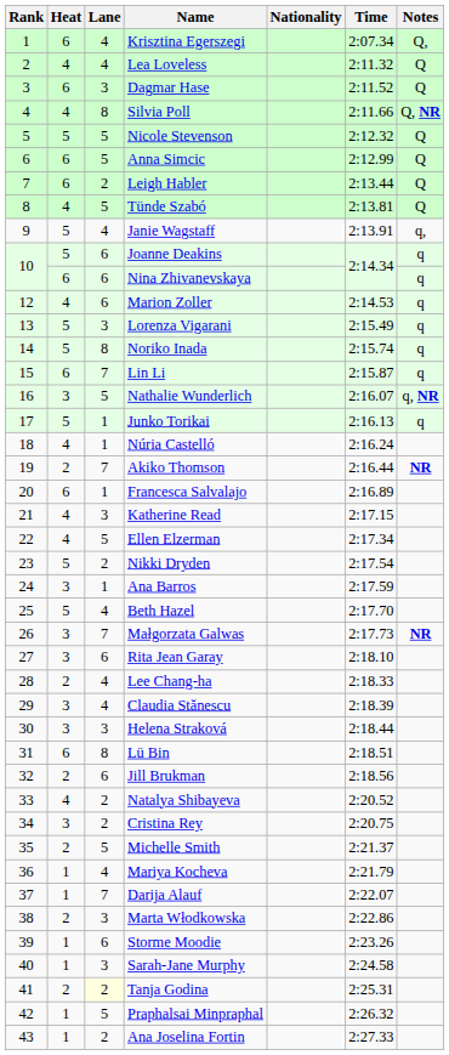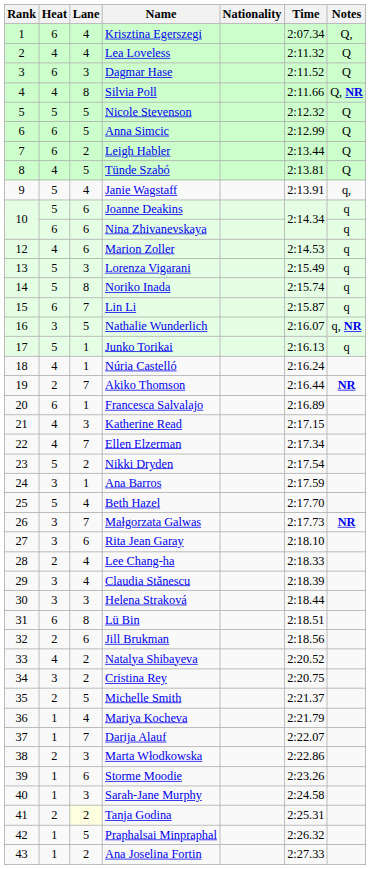 <table class="wikitable sortable" style="text-align:center">
 <tr>
 <th>Rank</th>
 <th>Heat</th>
 <th>Lane</th>
 <th>Name</th>
 <th>Nationality</th>
 <th>Time</th>
 <th>Notes</th>
 </tr>
 <tr bgcolor=#cfc>
 <td>1</td>
 <td>6</td>
 <td>4</td>
 <td align=left><a href='#'>Krisztina Egerszegi</a></td>
 <td align=left></td>
 <td>2:07.34</td>
 <td>Q, </td>
 </tr>
 <tr bgcolor=#cfc>
 <td>2</td>
 <td>4</td>
 <td>4</td>
 <td align=left><a href='#'>Lea Loveless</a></td>
 <td align=left></td>
 <td>2:11.32</td>
 <td>Q</td>
 </tr>
 <tr bgcolor=#cfc>
 <td>3</td>
 <td>6</td>
 <td>3</td>
 <td align=left><a href='#'>Dagmar Hase</a></td>
 <td align=left></td>
 <td>2:11.52</td>
 <td>Q</td>
 </tr>
 <tr bgcolor=#cfc>
 <td>4</td>
 <td>4</td>
 <td>8</td>
 <td align=left><a href='#'>Silvia Poll</a></td>
 <td align=left></td>
 <td>2:11.66</td>
 <td>Q, <strong><a href='#'>NR</a></strong></td>
 </tr>
 <tr bgcolor=#cfc>
 <td>5</td>
 <td>5</td>
 <td>5</td>
 <td align=left><a href='#'>Nicole Stevenson</a></td>
 <td align=left></td>
 <td>2:12.32</td>
 <td>Q</td>
 </tr>
 <tr bgcolor=#cfc>
 <td>6</td>
 <td>6</td>
 <td>5</td>
 <td align=left><a href='#'>Anna Simcic</a></td>
 <td align=left></td>
 <td>2:12.99</td>
 <td>Q</td>
 </tr>
 <tr bgcolor=#cfc>
 <td>7</td>
 <td>6</td>
 <td>2</td>
 <td align=left><a href='#'>Leigh Habler</a></td>
 <td align=left></td>
 <td>2:13.44</td>
 <td>Q</td>
 </tr>
 <tr bgcolor=#cfc>
 <td>8</td>
 <td>4</td>
 <td>5</td>
 <td align=left><a href='#'>Tünde Szabó</a></td>
 <td align=left></td>
 <td>2:13.81</td>
 <td>Q</td>
 </tr>
 <tr>
 <td>9</td>
 <td>5</td>
 <td>4</td>
 <td align=left><a href='#'>Janie Wagstaff</a></td>
 <td align=left></td>
 <td>2:13.91</td>
 <td>q, </td>
 </tr>
 <tr bgcolor=e5ffe5>
 <td rowspan=2>10</td>
 <td>5</td>
 <td>6</td>
 <td align=left><a href='#'>Joanne Deakins</a></td>
 <td align=left></td>
 <td rowspan=2>2:14.34</td>
 <td>q</td>
 </tr>
 <tr bgcolor=e5ffe5>
 <td>6</td>
 <td>6</td>
 <td align=left><a href='#'>Nina Zhivanevskaya</a></td>
 <td align=left></td>
 <td>q</td>
 </tr>
 <tr bgcolor=e5ffe5>
 <td>12</td>
 <td>4</td>
 <td>6</td>
 <td align=left><a href='#'>Marion Zoller</a></td>
 <td align=left></td>
 <td>2:14.53</td>
 <td>q</td>
 </tr>
 <tr bgcolor=e5ffe5>
 <td>13</td>
 <td>5</td>
 <td>3</td>
 <td align=left><a href='#'>Lorenza Vigarani</a></td>
 <td align=left></td>
 <td>2:15.49</td>
 <td>q</td>
 </tr>
 <tr bgcolor=e5ffe5>
 <td>14</td>
 <td>5</td>
 <td>8</td>
 <td align=left><a href='#'>Noriko Inada</a></td>
 <td align=left></td>
 <td>2:15.74</td>
 <td>q</td>
 </tr>
 <tr bgcolor=e5ffe5>
 <td>15</td>
 <td>6</td>
 <td>7</td>
 <td align=left><a href='#'>Lin Li</a></td>
 <td align=left></td>
 <td>2:15.87</td>
 <td>q</td>
 </tr>
 <tr bgcolor=e5ffe5>
 <td>16</td>
 <td>3</td>
 <td>5</td>
 <td align=left><a href='#'>Nathalie Wunderlich</a></td>
 <td align=left></td>
 <td>2:16.07</td>
 <td>q, <strong><a href='#'>NR</a></strong></td>
 </tr>
 <tr bgcolor=e5ffe5>
 <td>17</td>
 <td>5</td>
 <td>1</td>
 <td align=left><a href='#'>Junko Torikai</a></td>
 <td align=left></td>
 <td>2:16.13</td>
 <td>q</td>
 </tr>
 <tr>
 <td>18</td>
 <td>4</td>
 <td>1</td>
 <td align=left><a href='#'>Núria Castelló</a></td>
 <td align=left></td>
 <td>2:16.24</td>
 <td></td>
 </tr>
 <tr>
 <td>19</td>
 <td>2</td>
 <td>7</td>
 <td align=left><a href='#'>Akiko Thomson</a></td>
 <td align=left></td>
 <td>2:16.44</td>
 <td><strong><a href='#'>NR</a></strong></td>
 </tr>
 <tr>
 <td>20</td>
 <td>6</td>
 <td>1</td>
 <td align=left><a href='#'>Francesca Salvalajo</a></td>
 <td align=left></td>
 <td>2:16.89</td>
 <td></td>
 </tr>
 <tr>
 <td>21</td>
 <td>4</td>
 <td>3</td>
 <td align=left><a href='#'>Katherine Read</a></td>
 <td align=left></td>
 <td>2:17.15</td>
 <td></td>
 </tr>
 <tr>
 <td>22</td>
 <td>4</td>
-<td>5</td>
+<td>7</td>
 <td align=left><a href='#'>Ellen Elzerman</a></td>
 <td align=left></td>
 <td>2:17.34</td>
 <td></td>
 </tr>
 <tr>
 <td>23</td>
 <td>5</td>
 <td>2</td>
 <td align=left><a href='#'>Nikki Dryden</a></td>
 <td align=left></td>
 <td>2:17.54</td>
 <td></td>
 </tr>
 <tr>
 <td>24</td>
 <td>3</td>
 <td>1</td>
 <td align=left><a href='#'>Ana Barros</a></td>
 <td align=left></td>
 <td>2:17.59</td>
 <td></td>
 </tr>
 <tr>
 <td>25</td>
 <td>5</td>
 <td>4</td>
 <td align=left><a href='#'>Beth Hazel</a></td>
 <td align=left></td>
 <td>2:17.70</td>
 <td></td>
 </tr>
 <tr>
 <td>26</td>
 <td>3</td>
 <td>7</td>
 <td align=left><a href='#'>Małgorzata Galwas</a></td>
 <td align=left></td>
 <td>2:17.73</td>
 <td><strong><a href='#'>NR</a></strong></td>
 </tr>
 <tr>
 <td>27</td>
 <td>3</td>
 <td>6</td>
 <td align=left><a href='#'>Rita Jean Garay</a></td>
 <td align=left></td>
 <td>2:18.10</td>
 <td></td>
 </tr>
 <tr>
 <td>28</td>
 <td>2</td>
 <td>4</td>
 <td align=left><a href='#'>Lee Chang-ha</a></td>
 <td align=left></td>
 <td>2:18.33</td>
 <td></td>
 </tr>
 <tr>
 <td>29</td>
 <td>3</td>
 <td>4</td>
 <td align=left><a href='#'>Claudia Stănescu</a></td>
 <td align=left></td>
 <td>2:18.39</td>
 <td></td>
 </tr>
 <tr>
 <td>30</td>
 <td>3</td>
 <td>3</td>
 <td align=left><a href='#'>Helena Straková</a></td>
 <td align=left></td>
 <td>2:18.44</td>
 <td></td>
 </tr>
 <tr>
 <td>31</td>
 <td>6</td>
 <td>8</td>
 <td align=left><a href='#'>Lü Bin</a></td>
 <td align=left></td>
 <td>2:18.51</td>
 <td></td>
 </tr>
 <tr>
 <td>32</td>
 <td>2</td>
 <td>6</td>
 <td align=left><a href='#'>Jill Brukman</a></td>
 <td align=left></td>
 <td>2:18.56</td>
 <td></td>
 </tr>
 <tr>
 <td>33</td>
 <td>4</td>
 <td>2</td>
 <td align=left><a href='#'>Natalya Shibayeva</a></td>
 <td align=left></td>
 <td>2:20.52</td>
 <td></td>
 </tr>
 <tr>
 <td>34</td>
 <td>3</td>
 <td>2</td>
 <td align=left><a href='#'>Cristina Rey</a></td>
 <td align=left></td>
 <td>2:20.75</td>
 <td></td>
 </tr>
 <tr>
 <td>35</td>
 <td>2</td>
 <td>5</td>
 <td align=left><a href='#'>Michelle Smith</a></td>
 <td align=left></td>
 <td>2:21.37</td>
 <td></td>
 </tr>
 <tr>
 <td>36</td>
 <td>1</td>
 <td>4</td>
 <td align=left><a href='#'>Mariya Kocheva</a></td>
 <td align=left></td>
 <td>2:21.79</td>
 <td></td>
 </tr>
 <tr>
 <td>37</td>
 <td>1</td>
 <td>7</td>
 <td align=left><a href='#'>Darija Alauf</a></td>
 <td align=left></td>
 <td>2:22.07</td>
 <td></td>
 </tr>
 <tr>
 <td>38</td>
 <td>2</td>
 <td>3</td>
 <td align=left><a href='#'>Marta Włodkowska</a></td>
 <td align=left></td>
 <td>2:22.86</td>
 <td></td>
 </tr>
 <tr>
 <td>39</td>
 <td>1</td>
 <td>6</td>
 <td align=left><a href='#'>Storme Moodie</a></td>
 <td align=left></td>
 <td>2:23.26</td>
 <td></td>
 </tr>
 <tr>
 <td>40</td>
 <td>1</td>
 <td>3</td>
 <td align=left><a href='#'>Sarah-Jane Murphy</a></td>
 <td align=left></td>
 <td>2:24.58</td>
 <td></td>
 </tr>
 <tr>
 <td>41</td>
 <td>2</td>
 <td style="background: lightyellow;">2</td>
 <td align=left><a href='#'>Tanja Godina</a></td>
 <td align=left></td>
 <td>2:25.31</td>
 <td></td>
 </tr>
 <tr>
 <td>42</td>
 <td>1</td>
 <td>5</td>
 <td align=left><a href='#'>Praphalsai Minpraphal</a></td>
 <td align=left></td>
 <td>2:26.32</td>
 <td></td>
 </tr>
 <tr>
 <td>43</td>
 <td>1</td>
 <td>2</td>
 <td align=left><a href='#'>Ana Joselina Fortin</a></td>
 <td align=left></td>
 <td>2:27.33</td>
 <td></td>
 </tr>
 </table>
